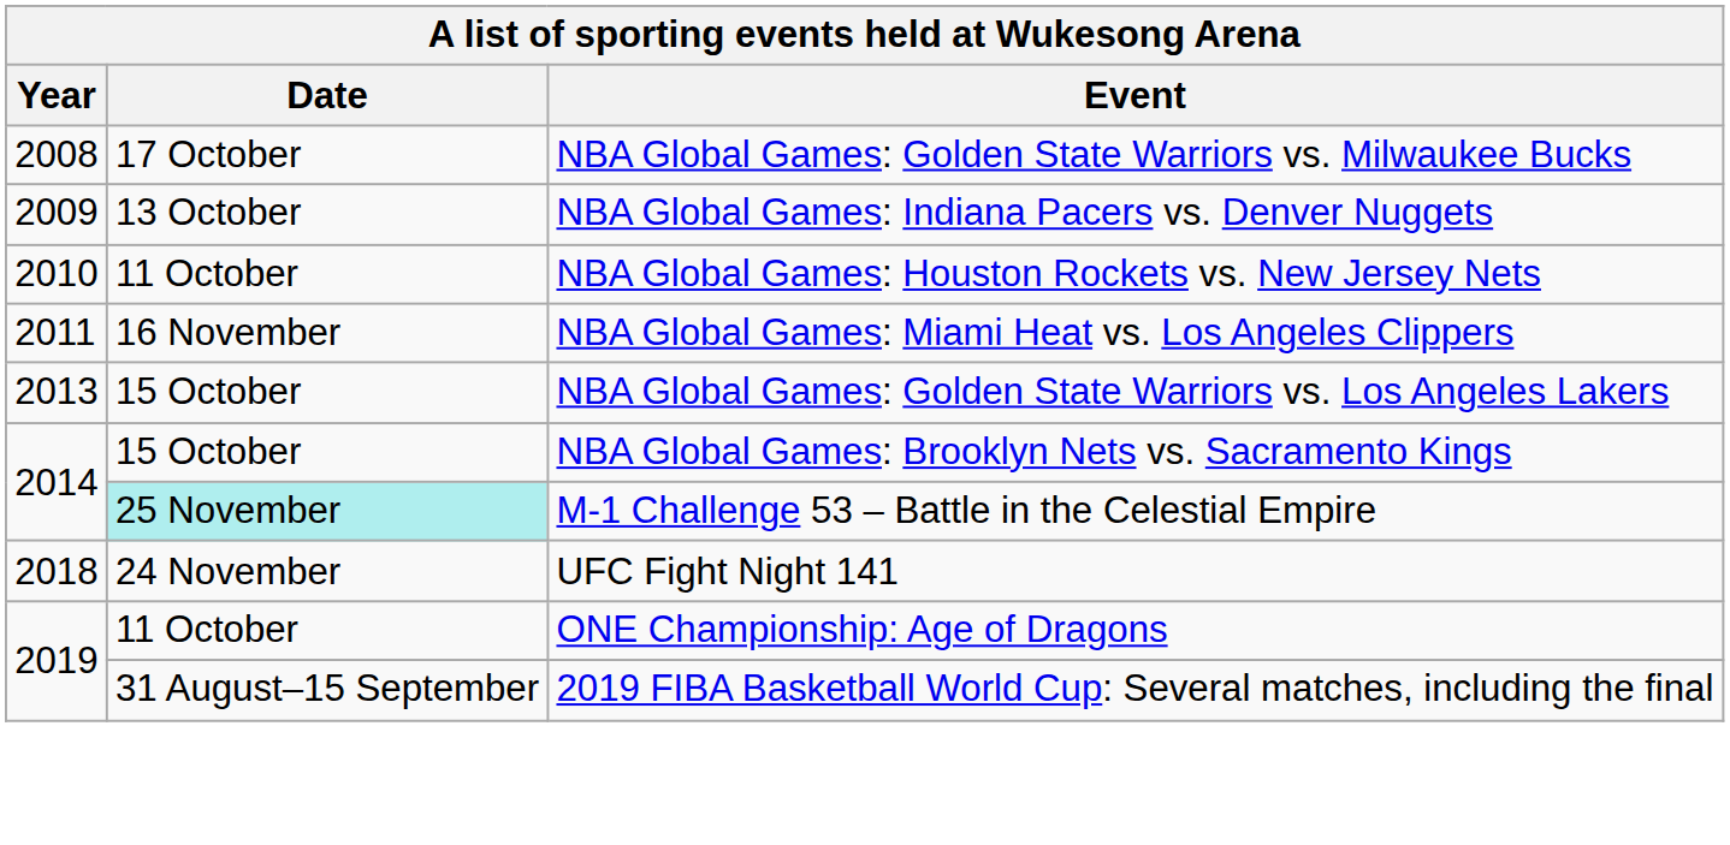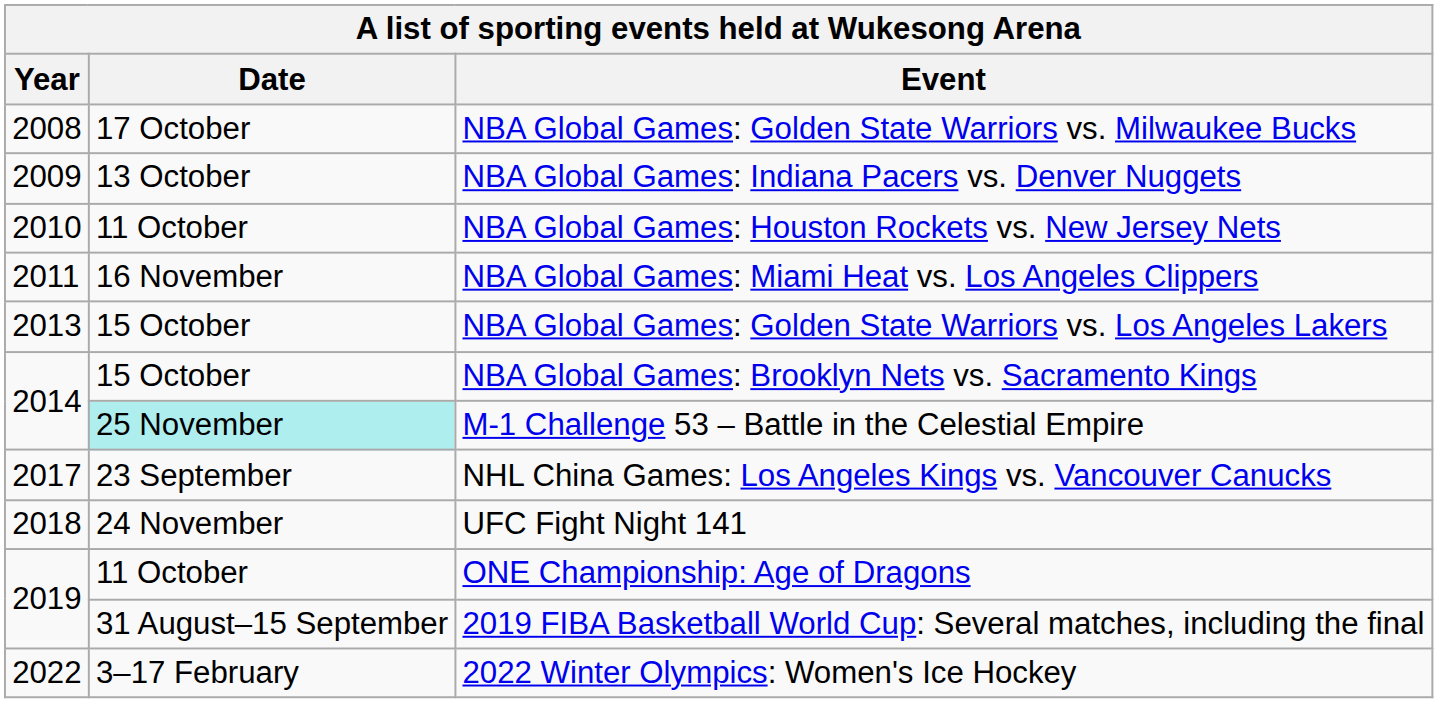 <table class="wikitable collapsible collapsed">
 <tr>
 <th colspan=3>A list of sporting events held at Wukesong Arena</th>
 </tr>
 <tr>
 <th>Year</th>
 <th>Date</th>
 <th>Event</th>
 </tr>
 <tr>
 <td>2008</td>
 <td>17 October</td>
 <td><a href='#'>NBA Global Games</a>: <a href='#'>Golden State Warriors</a> vs. <a href='#'>Milwaukee Bucks</a></td>
 </tr>
 <tr>
 <td>2009</td>
 <td>13 October</td>
 <td><a href='#'>NBA Global Games</a>: <a href='#'>Indiana Pacers</a> vs. <a href='#'>Denver Nuggets</a></td>
 </tr>
 <tr>
 <td>2010</td>
 <td>11 October</td>
 <td><a href='#'>NBA Global Games</a>: <a href='#'>Houston Rockets</a> vs. <a href='#'>New Jersey Nets</a></td>
 </tr>
 <tr>
 <td>2011</td>
 <td>16 November</td>
 <td><a href='#'>NBA Global Games</a>: <a href='#'>Miami Heat</a> vs. <a href='#'>Los Angeles Clippers</a></td>
 </tr>
 <tr>
 <td>2013</td>
 <td>15 October</td>
 <td><a href='#'>NBA Global Games</a>: <a href='#'>Golden State Warriors</a> vs. <a href='#'>Los Angeles Lakers</a></td>
 </tr>
 <tr>
 <td rowspan="2">2014</td>
 <td>15 October</td>
 <td><a href='#'>NBA Global Games</a>: <a href='#'>Brooklyn Nets</a> vs. <a href='#'>Sacramento Kings</a></td>
 </tr>
 <tr>
 <td style="background: paleturquoise;">25 November</td>
 <td><a href='#'>M-1 Challenge</a> 53 – Battle in the Celestial Empire</td>
 </tr>
 <tr>
+<td>2017</td>
+<td>23 September</td>
+<td>NHL China Games: <a href='#'>Los Angeles Kings</a> vs. <a href='#'>Vancouver Canucks</a></td>
+</tr>
+<tr>
 <td>2018</td>
 <td>24 November</td>
 <td>UFC Fight Night 141</td>
 </tr>
 <tr>
 <td rowspan="2">2019</td>
 <td>11 October</td>
 <td><a href='#'>ONE Championship: Age of Dragons</a></td>
 </tr>
 <tr>
 <td>31 August–15 September</td>
 <td><a href='#'>2019 FIBA Basketball World Cup</a>: Several matches, including the final</td>
 </tr>
+<tr>
+<td>2022</td>
+<td>3–17 February</td>
+<td><a href='#'>2022 Winter Olympics</a>:  Women's Ice Hockey</td>
+</tr>
 </table>
